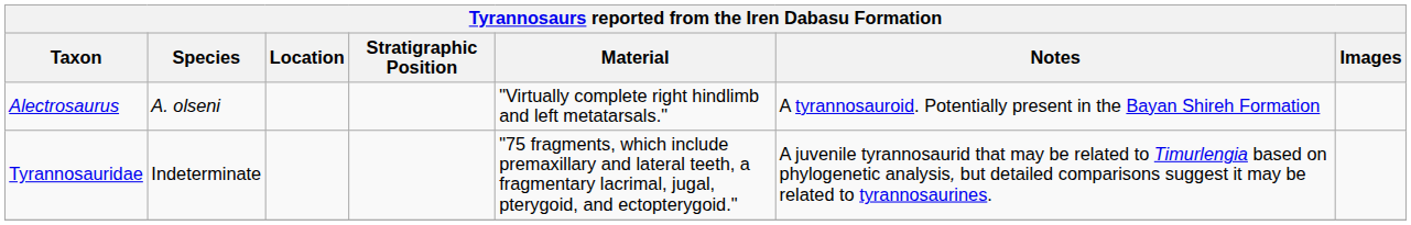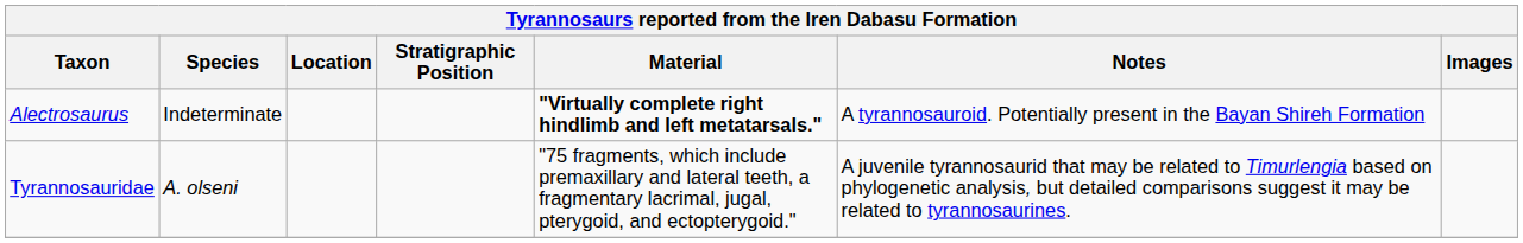 <table class="wikitable" align="center">
 <tr>
 <th colspan="7" align="center"><strong><a href='#'>Tyrannosaurs</a> reported from the Iren Dabasu Formation</strong></th>
 </tr>
 <tr>
 <th>Taxon</th>
 <th>Species</th>
 <th>Location</th>
 <th>Stratigraphic Position</th>
 <th width="20%">Material</th>
 <th>Notes</th>
 <th>Images</th>
 </tr>
 <tr>
 <td><em><a href='#'>Alectrosaurus</a></em></td>
-<td><em>A. olseni</em></td>
+<td>Indeterminate</td>
 <td></td>
 <td></td>
-<td>"Virtually complete right hindlimb and left metatarsals."</td>
+<td><strong>"Virtually complete right hindlimb and left metatarsals."</strong></td>
 <td>A <a href='#'>tyrannosauroid</a>. Potentially present in the <a href='#'>Bayan Shireh Formation</a></td>
 <td></td>
 </tr>
 <tr>
 <td><a href='#'>Tyrannosauridae</a></td>
-<td>Indeterminate</td>
+<td><em>A. olseni</em></td>
 <td></td>
 <td></td>
 <td>"75 fragments, which include premaxillary and lateral teeth, a fragmentary lacrimal, jugal, pterygoid, and ectopterygoid."</td>
 <td>A juvenile tyrannosaurid that may be related to <em><a href='#'>Timurlengia</a></em> based on phylogenetic analysis<em>,</em> but detailed comparisons suggest it may be related to <a href='#'>tyrannosaurines</a>.</td>
 <td><br></td>
 </tr>
 <tr>
 </tr>
 </table>
